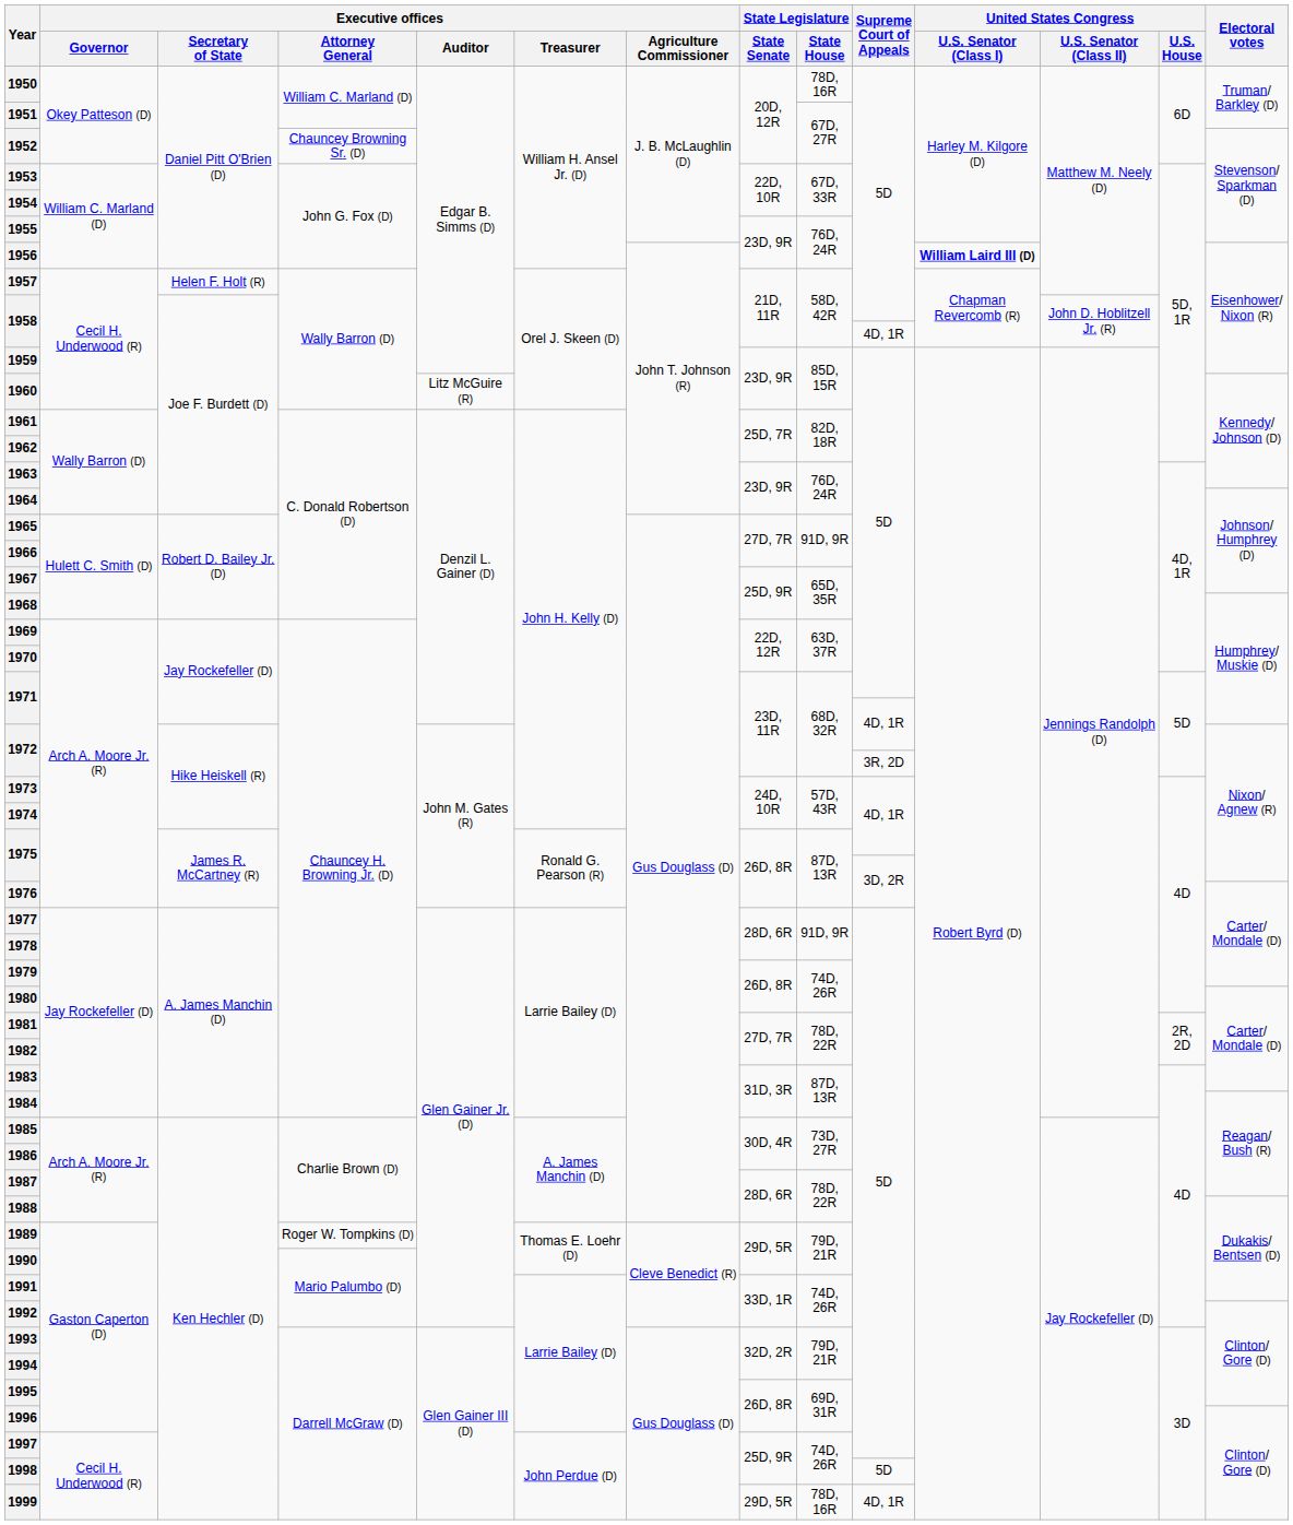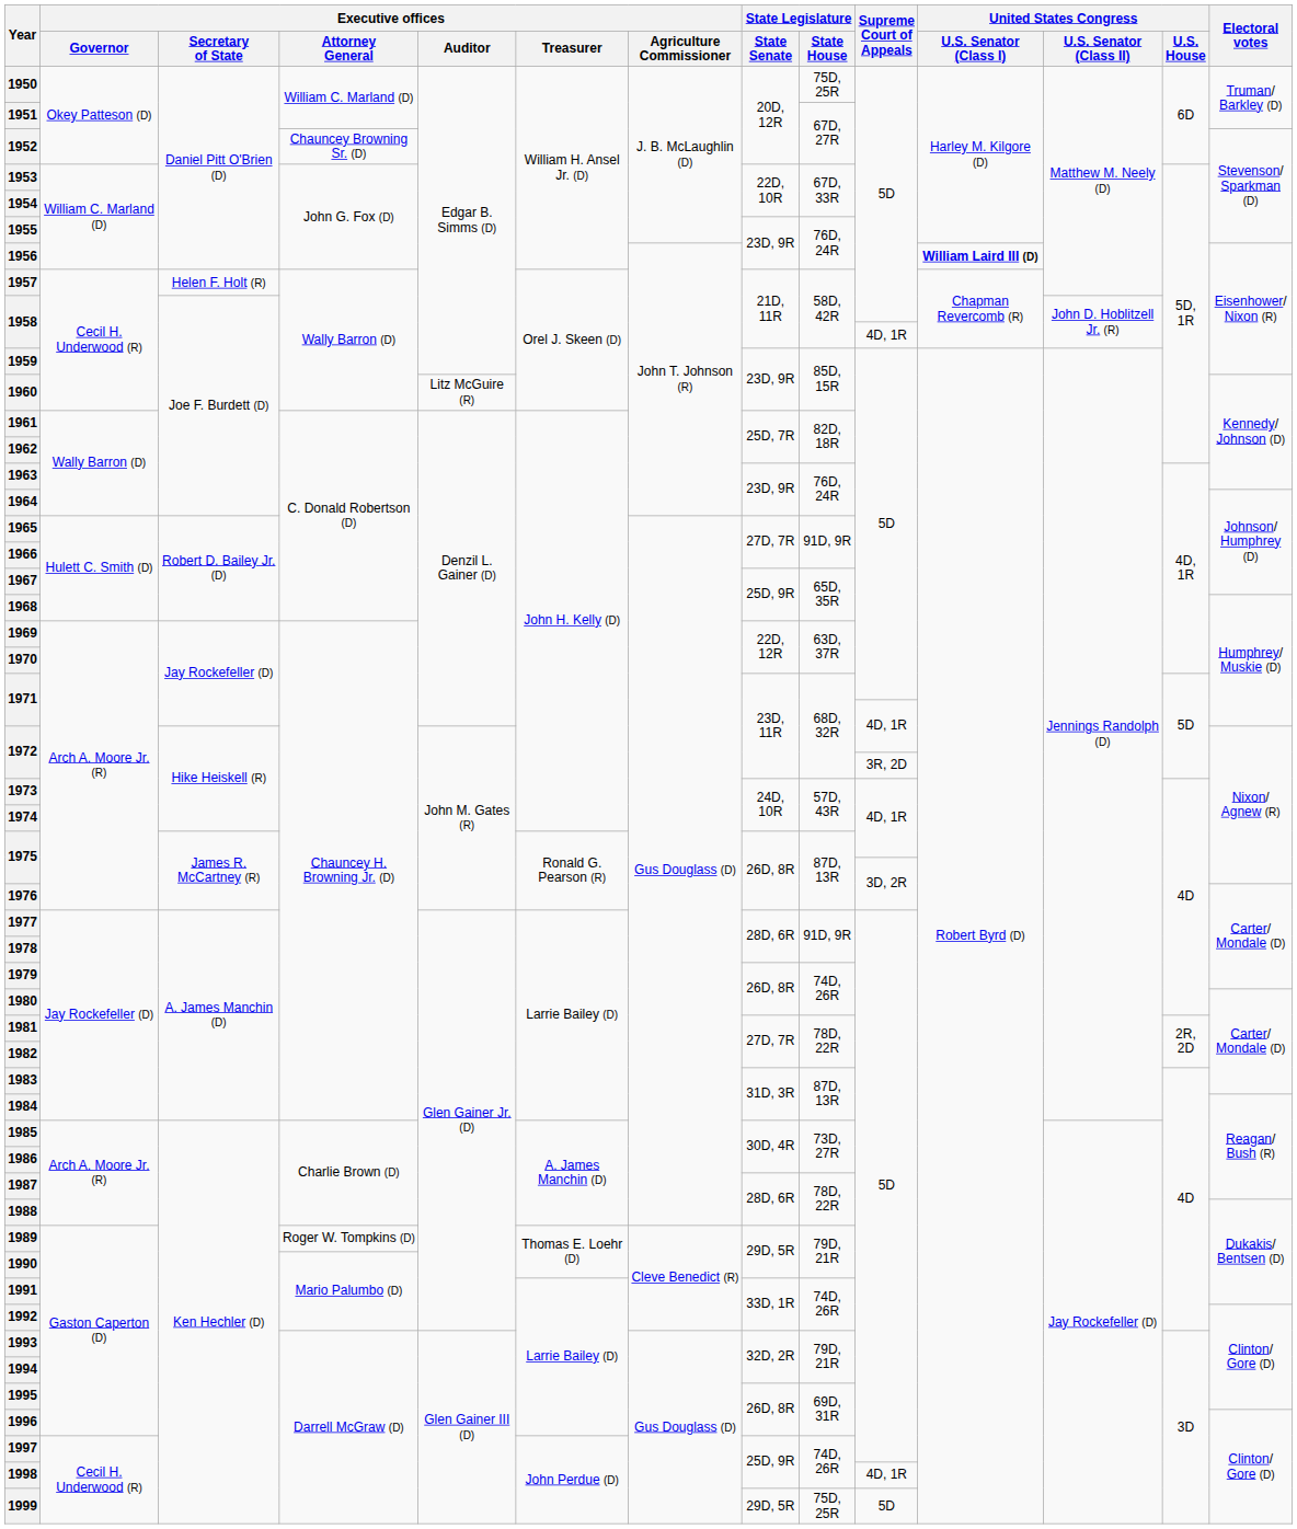 <table class="wikitable sortable sticky-header-multi" style="text-align:center">
 <tr style="height:2em">
 <th rowspan=2 class=unsortable>Year</th>
 <th colspan=6>Executive offices</th>
 <th colspan=2><a href='#'>State Legislature</a></th>
 <th rowspan=2 class=unsortable><a href='#'>Supreme<br>Court of<br>Appeals</a></th>
 <th colspan=3><a href='#'>United States Congress</a></th>
 <th rowspan=2 class=unsortable><a href='#'>Electoral<br>votes</a></th>
 </tr>
 <tr style="height:2em">
 <th class=unsortable><a href='#'>Governor</a></th>
 <th class=unsortable><a href='#'>Secretary<br>of State</a></th>
 <th class=unsortable><a href='#'>Attorney<br>General</a></th>
 <th class=unsortable>Auditor</th>
 <th class=unsortable>Treasurer</th>
 <th class=unsortable>Agriculture<br>Commissioner</th>
 <th class=unsortable><a href='#'>State<br>Senate</a></th>
 <th class=unsortable><a href='#'>State<br>House</a></th>
 <th class=unsortable><a href='#'>U.S. Senator<br>(Class I)</a></th>
 <th class=unsortable><a href='#'>U.S. Senator<br>(Class II)</a></th>
 <th class=unsortable><a href='#'>U.S.<br>House</a></th>
 </tr>
 <tr style="height:2em">
 <th>1950</th>
 <td rowspan=3 ><a href='#'>Okey Patteson</a> <small>(D)</small></td>
 <td rowspan=7 ><a href='#'>Daniel Pitt O'Brien</a> <small>(D)</small></td>
 <td rowspan=2 ><a href='#'>William C. Marland</a> <small>(D)</small></td>
 <td rowspan=11 >Edgar B. Simms <small>(D)</small></td>
 <td rowspan=7 >William H. Ansel Jr. <small>(D)</small></td>
 <td rowspan=6 >J. B. McLaughlin <small>(D)</small></td>
 <td rowspan=3 >20D, 12R</td>
-<td>78D, 16R</td>
+<td>75D, 25R</td>
 <td rowspan=9 >5D</td>
 <td rowspan=6 ><a href='#'>Harley M. Kilgore</a> <small>(D)</small></td>
 <td rowspan=8 ><a href='#'>Matthew M. Neely</a> <small>(D)</small></td>
 <td rowspan=3 >6D</td>
 <td rowspan=2 ><a href='#'>Truman</a>/<br><a href='#'>Barkley</a> <small>(D)</small> </td>
 </tr>
 <tr style="height:2em">
 <th>1951</th>
 <td rowspan=2 >67D, 27R</td>
 </tr>
 <tr style="height:2em">
 <th>1952</th>
 <td><a href='#'>Chauncey Browning Sr.</a> <small>(D)</small></td>
 <td rowspan=4 ><a href='#'>Stevenson</a>/<br><a href='#'>Sparkman</a> <small>(D)</small> </td>
 </tr>
 <tr style="height:2em">
 <th>1953</th>
 <td rowspan=4 ><a href='#'>William C. Marland</a> <small>(D)</small></td>
 <td rowspan=4 >John G. Fox <small>(D)</small></td>
 <td rowspan=2 >22D, 10R</td>
 <td rowspan=2 >67D, 33R</td>
 <td rowspan=11 >5D, 1R</td>
 </tr>
 <tr style="height:2em">
 <th>1954</th>
 </tr>
 <tr style="height:2em">
 <th>1955</th>
 <td rowspan=2 >23D, 9R</td>
 <td rowspan=2 >76D, 24R</td>
 </tr>
 <tr style="height:2em">
 <th>1956</th>
 <td rowspan=10 >John T. Johnson <small>(R)</small></td>
 <td><strong><a href='#'>William Laird III</a> <small>(D)</small></strong></td>
 <td rowspan=5 ><a href='#'>Eisenhower</a>/<br><a href='#'>Nixon</a> <small>(R)</small> </td>
 </tr>
 <tr style="height:2em">
 <th>1957</th>
 <td rowspan=5 ><a href='#'>Cecil H. Underwood</a> <small>(R)</small></td>
 <td><a href='#'>Helen F. Holt</a> <small>(R)</small></td>
 <td rowspan=5 ><a href='#'>Wally Barron</a> <small>(D)</small></td>
 <td rowspan=5 >Orel J. Skeen <small>(D)</small></td>
 <td rowspan=3 >21D, 11R</td>
 <td rowspan=3 >58D, 42R</td>
 <td rowspan=3 ><a href='#'>Chapman Revercomb</a> <small>(R)</small></td>
 </tr>
 <tr style="height:2em">
 <th rowspan=2>1958</th>
 <td rowspan=8 >Joe F. Burdett <small>(D)</small></td>
 <td rowspan=2 ><a href='#'>John D. Hoblitzell Jr.</a> <small>(R)</small></td>
 </tr>
 <tr style="height:2em">
 <td>4D, 1R</td>
 </tr>
 <tr style="height:2em">
 <th>1959</th>
 <td rowspan=2 >23D, 9R</td>
 <td rowspan=2 >85D, 15R</td>
 <td rowspan=13 >5D</td>
 <td rowspan=44 ><a href='#'>Robert Byrd</a> <small>(D)</small></td>
 <td rowspan=29 ><a href='#'>Jennings Randolph</a> <small>(D)</small></td>
 </tr>
 <tr style="height:2em">
 <th>1960</th>
 <td>Litz McGuire <small>(R)</small></td>
 <td rowspan=4 ><a href='#'>Kennedy</a>/<br><a href='#'>Johnson</a> <small>(D)</small> </td>
 </tr>
 <tr style="height:2em">
 <th>1961</th>
 <td rowspan=4 ><a href='#'>Wally Barron</a> <small>(D)</small></td>
 <td rowspan=8 >C. Donald Robertson <small>(D)</small></td>
 <td rowspan=12 >Denzil L. Gainer <small>(D)</small></td>
 <td rowspan=16 ><a href='#'>John H. Kelly</a> <small>(D)</small></td>
 <td rowspan=2 >25D, 7R</td>
 <td rowspan=2 >82D, 18R</td>
 </tr>
 <tr style="height:2em">
 <th>1962</th>
 </tr>
 <tr style="height:2em">
 <th>1963</th>
 <td rowspan=2 >23D, 9R</td>
 <td rowspan=2 >76D, 24R</td>
 <td rowspan=8 >4D, 1R</td>
 </tr>
 <tr style="height:2em">
 <th>1964</th>
 <td rowspan=4 ><a href='#'>Johnson</a>/<br><a href='#'>Humphrey</a> <small>(D)</small> </td>
 </tr>
 <tr style="height:2em">
 <th>1965</th>
 <td rowspan=4 ><a href='#'>Hulett C. Smith</a> <small>(D)</small></td>
 <td rowspan=4 ><a href='#'>Robert D. Bailey Jr.</a> <small>(D)</small></td>
 <td rowspan=27 ><a href='#'>Gus Douglass</a> <small>(D)</small></td>
 <td rowspan=2 >27D, 7R</td>
 <td rowspan=2 >91D, 9R</td>
 </tr>
 <tr style="height:2em">
 <th>1966</th>
 </tr>
 <tr style="height:2em">
 <th>1967</th>
 <td rowspan=2 >25D, 9R</td>
 <td rowspan=2 >65D, 35R</td>
 </tr>
 <tr style="height:2em">
 <th>1968</th>
 <td rowspan=5 ><a href='#'>Humphrey</a>/<br><a href='#'>Muskie</a> <small>(D)</small> </td>
 </tr>
 <tr style="height:2em">
 <th>1969</th>
 <td rowspan=11 ><a href='#'>Arch A. Moore Jr.</a> <small>(R)</small></td>
 <td rowspan=4 ><a href='#'>Jay Rockefeller</a> <small>(D)</small></td>
 <td rowspan=19 ><a href='#'>Chauncey H. Browning Jr.</a> <small>(D)</small></td>
 <td rowspan=2 >22D, 12R</td>
 <td rowspan=2 >63D, 37R</td>
 </tr>
 <tr style="height:2em">
 <th>1970</th>
 </tr>
 <tr style="height:2em">
 <th rowspan=2>1971</th>
 <td rowspan=4 >23D, 11R</td>
 <td rowspan=4 >68D, 32R</td>
 <td rowspan=4 >5D</td>
 </tr>
 <tr style="height:2em">
 <td rowspan=2 >4D, 1R</td>
 </tr>
 <tr style="height:2em">
 <th rowspan=2>1972</th>
 <td rowspan=4 ><a href='#'>Hike Heiskell</a> <small>(R)</small></td>
 <td rowspan=7 >John M. Gates <small>(R)</small></td>
 <td rowspan=6 ><a href='#'>Nixon</a>/<br><a href='#'>Agnew</a> <small>(R)</small> </td>
 </tr>
 <tr style="height:2em">
 <td>3R, 2D</td>
 </tr>
 <tr style="height:2em">
 <th>1973</th>
 <td rowspan=2 >24D, 10R</td>
 <td rowspan=2 >57D, 43R</td>
 <td rowspan=3 >4D, 1R</td>
 <td rowspan=9 >4D</td>
 </tr>
 <tr style="height:2em">
 <th>1974</th>
 </tr>
 <tr style="height:2em">
 <th rowspan=2>1975</th>
 <td rowspan=3 ><a href='#'>James R. McCartney</a> <small>(R)</small></td>
 <td rowspan=3 >Ronald G. Pearson <small>(R)</small></td>
 <td rowspan=3 >26D, 8R</td>
 <td rowspan=3 >87D, 13R</td>
 </tr>
 <tr style="height:2em">
 <td rowspan=2 >3D, 2R</td>
 </tr>
 <tr style="height:2em">
 <th>1976</th>
 <td rowspan=4 ><a href='#'>Carter</a>/<br><a href='#'>Mondale</a> <small>(D)</small> </td>
 </tr>
 <tr style="height:2em">
 <th>1977</th>
 <td rowspan=8 ><a href='#'>Jay Rockefeller</a> <small>(D)</small></td>
 <td rowspan=8 ><a href='#'>A. James Manchin</a> <small>(D)</small></td>
 <td rowspan=16 ><a href='#'>Glen Gainer Jr.</a> <small>(D)</small></td>
 <td rowspan=8 >Larrie Bailey <small>(D)</small></td>
 <td rowspan=2 >28D, 6R</td>
 <td rowspan=2 >91D, 9R</td>
 <td rowspan=21 >5D</td>
 </tr>
 <tr style="height:2em">
 <th>1978</th>
 </tr>
 <tr style="height:2em">
 <th>1979</th>
 <td rowspan=2 >26D, 8R</td>
 <td rowspan=2 >74D, 26R</td>
 </tr>
 <tr style="height:2em">
 <th>1980</th>
 <td rowspan=4 ><a href='#'>Carter</a>/<br><a href='#'>Mondale</a> <small>(D)</small> </td>
 </tr>
 <tr style="height:2em">
 <th>1981</th>
 <td rowspan=2 >27D, 7R</td>
 <td rowspan=2 >78D, 22R</td>
 <td rowspan=2 >2R, 2D</td>
 </tr>
 <tr style="height:2em">
 <th>1982</th>
 </tr>
 <tr style="height:2em">
 <th>1983</th>
 <td rowspan=2 >31D, 3R</td>
 <td rowspan=2 >87D, 13R</td>
 <td rowspan=10 >4D</td>
 </tr>
 <tr style="height:2em">
 <th>1984</th>
 <td rowspan=4 ><a href='#'>Reagan</a>/<br><a href='#'>Bush</a> <small>(R)</small> </td>
 </tr>
 <tr style="height:2em">
 <th>1985</th>
 <td rowspan=4 ><a href='#'>Arch A. Moore Jr.</a> <small>(R)</small></td>
 <td rowspan=15 ><a href='#'>Ken Hechler</a> <small>(D)</small></td>
 <td rowspan=4 >Charlie Brown <small>(D)</small></td>
 <td rowspan=4 ><a href='#'>A. James Manchin</a> <small>(D)</small></td>
 <td rowspan=2 >30D, 4R</td>
 <td rowspan=2 >73D, 27R</td>
 <td rowspan=15 ><a href='#'>Jay Rockefeller</a> <small>(D)</small></td>
 </tr>
 <tr style="height:2em">
 <th>1986</th>
 </tr>
 <tr style="height:2em">
 <th>1987</th>
 <td rowspan=2 >28D, 6R</td>
 <td rowspan=2 >78D, 22R</td>
 </tr>
 <tr style="height:2em">
 <th>1988</th>
 <td rowspan=4 ><a href='#'>Dukakis</a>/<br><a href='#'>Bentsen</a> <small>(D)</small> </td>
 </tr>
 <tr style="height:2em">
 <th>1989</th>
 <td rowspan=8 ><a href='#'>Gaston Caperton</a> <small>(D)</small></td>
 <td>Roger W. Tompkins <small>(D)</small></td>
 <td rowspan=2 >Thomas E. Loehr <small>(D)</small></td>
 <td rowspan=4 ><a href='#'>Cleve Benedict</a> <small>(R)</small></td>
 <td rowspan=2 >29D, 5R</td>
 <td rowspan=2 >79D, 21R</td>
 </tr>
 <tr style="height:2em">
 <th>1990</th>
 <td rowspan=3 ><a href='#'>Mario Palumbo</a> <small>(D)</small></td>
 </tr>
 <tr style="height:2em">
 <th>1991</th>
 <td rowspan=6 ><a href='#'>Larrie Bailey</a> <small>(D)</small></td>
 <td rowspan=2 >33D, 1R</td>
 <td rowspan=2 >74D, 26R</td>
 </tr>
 <tr style="height:2em">
 <th>1992</th>
 <td rowspan=4 ><a href='#'>Clinton</a>/<br><a href='#'>Gore</a> <small>(D)</small> </td>
 </tr>
 <tr style="height:2em">
 <th>1993</th>
 <td rowspan=7 ><a href='#'>Darrell McGraw</a> <small>(D)</small></td>
 <td rowspan=7 ><a href='#'>Glen Gainer III</a> <small>(D)</small></td>
 <td rowspan=7 ><a href='#'>Gus Douglass</a> <small>(D)</small></td>
 <td rowspan=2 >32D, 2R</td>
 <td rowspan=2 >79D, 21R</td>
 <td rowspan=7 >3D</td>
 </tr>
 <tr style="height:2em">
 <th>1994</th>
 </tr>
 <tr style="height:2em">
 <th>1995</th>
 <td rowspan=2 >26D, 8R</td>
 <td rowspan=2 >69D, 31R</td>
 </tr>
 <tr style="height:2em">
 <th>1996</th>
 <td rowspan=4 ><a href='#'>Clinton</a>/<br><a href='#'>Gore</a> <small>(D)</small> </td>
 </tr>
 <tr style="height:2em">
 <th>1997</th>
 <td rowspan=3 ><a href='#'>Cecil H. Underwood</a> <small>(R)</small></td>
 <td rowspan=3 ><a href='#'>John Perdue</a> <small>(D)</small></td>
 <td rowspan=2 >25D, 9R</td>
 <td rowspan=2 >74D, 26R</td>
 </tr>
 <tr style="height:2em">
 <th>1998</th>
-<td>5D</td>
+<td>4D, 1R</td>
 </tr>
 <tr style="height:2em">
 <th>1999</th>
 <td>29D, 5R</td>
-<td>78D, 16R</td>
-<td>4D, 1R</td>
+<td>75D, 25R</td>
+<td>5D</td>
 </tr>
 </table>
